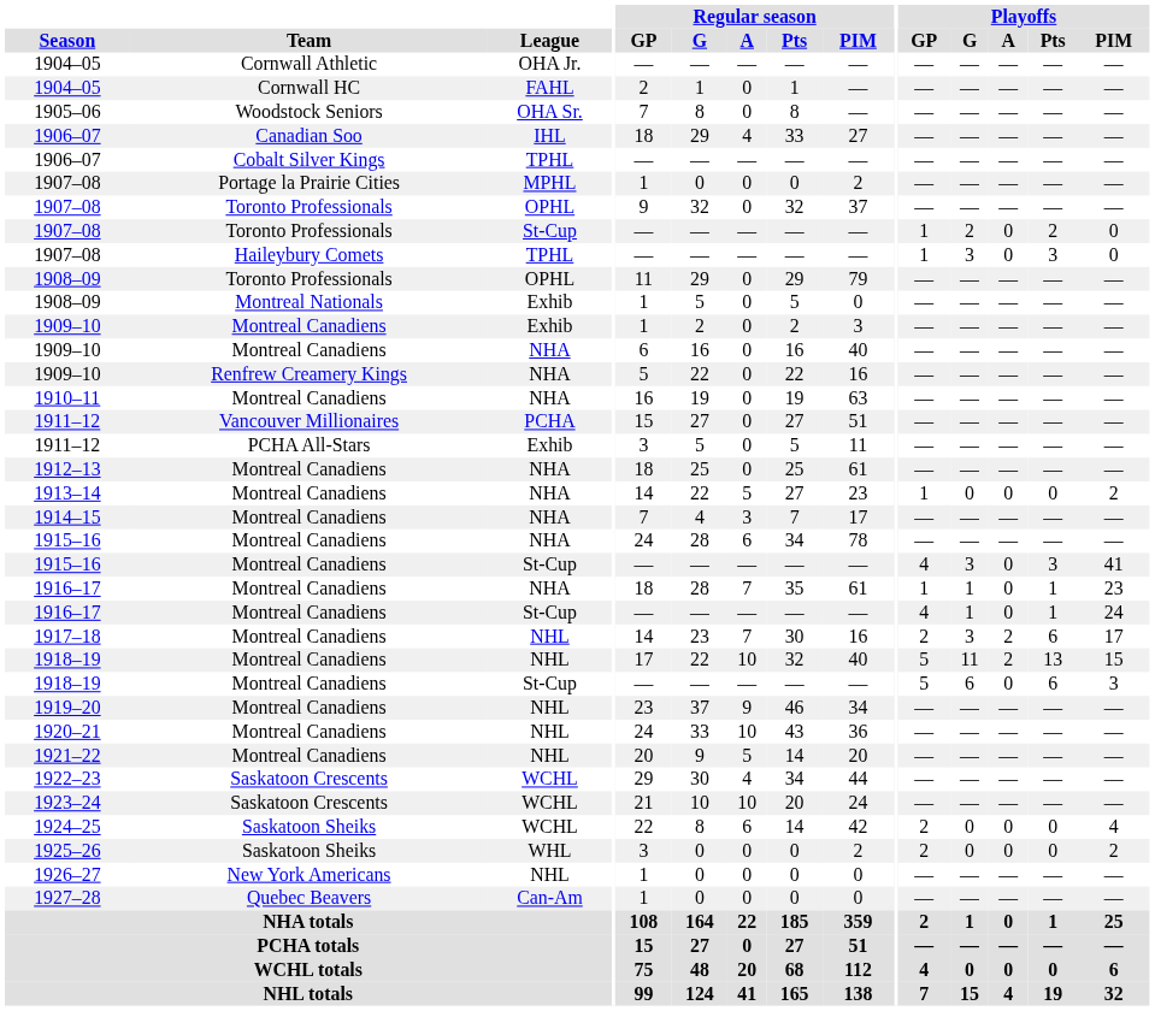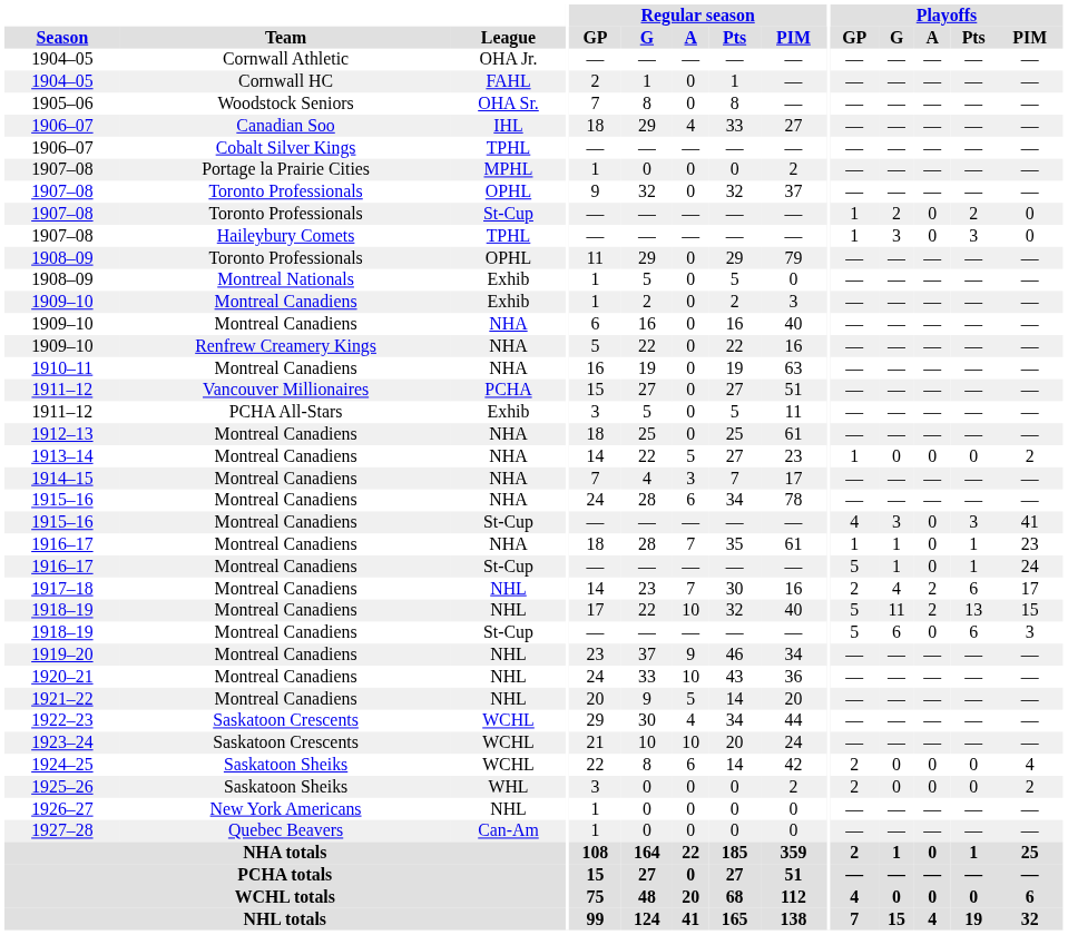 <table border="0" cellpadding="1" cellspacing="0" style="text-align:center; width:60em">
 <tr bgcolor="#e0e0e0">
 <th colspan="3" bgcolor="#ffffff"></th>
 <th rowspan="100" bgcolor="#ffffff"></th>
 <th colspan="5"><a href='#'>Regular season</a></th>
 <th rowspan="100" bgcolor="#ffffff"></th>
 <th colspan="5"><a href='#'>Playoffs</a></th>
 </tr>
 <tr bgcolor="#e0e0e0">
 <th><a href='#'>Season</a></th>
 <th>Team</th>
 <th>League</th>
 <th>GP</th>
 <th><a href='#'>G</a></th>
 <th><a href='#'>A</a></th>
 <th><a href='#'>Pts</a></th>
 <th><a href='#'>PIM</a></th>
 <th>GP</th>
 <th>G</th>
 <th>A</th>
 <th>Pts</th>
 <th>PIM</th>
 </tr>
 <tr>
 <td>1904–05</td>
 <td>Cornwall Athletic</td>
 <td>OHA Jr.</td>
 <td>—</td>
 <td>—</td>
 <td>—</td>
 <td>—</td>
 <td>—</td>
 <td>—</td>
 <td>—</td>
 <td>—</td>
 <td>—</td>
 <td>—</td>
 </tr>
 <tr bgcolor="#f0f0f0">
 <td><a href='#'>1904–05</a></td>
 <td>Cornwall HC</td>
 <td><a href='#'>FAHL</a></td>
 <td>2</td>
 <td>1</td>
 <td>0</td>
 <td>1</td>
 <td>—</td>
 <td>—</td>
 <td>—</td>
 <td>—</td>
 <td>—</td>
 <td>—</td>
 </tr>
 <tr>
 <td>1905–06</td>
 <td>Woodstock Seniors</td>
 <td><a href='#'>OHA Sr.</a></td>
 <td>7</td>
 <td>8</td>
 <td>0</td>
 <td>8</td>
 <td>—</td>
 <td>—</td>
 <td>—</td>
 <td>—</td>
 <td>—</td>
 <td>—</td>
 </tr>
 <tr bgcolor="#f0f0f0">
 <td><a href='#'>1906–07</a></td>
 <td><a href='#'>Canadian Soo</a></td>
 <td><a href='#'>IHL</a></td>
 <td>18</td>
 <td>29</td>
 <td>4</td>
 <td>33</td>
 <td>27</td>
 <td>—</td>
 <td>—</td>
 <td>—</td>
 <td>—</td>
 <td>—</td>
 </tr>
 <tr>
 <td>1906–07</td>
 <td><a href='#'>Cobalt Silver Kings</a></td>
 <td><a href='#'>TPHL</a></td>
 <td>—</td>
 <td>—</td>
 <td>—</td>
 <td>—</td>
 <td>—</td>
 <td>—</td>
 <td>—</td>
 <td>—</td>
 <td>—</td>
 <td>—</td>
 </tr>
 <tr bgcolor="#f0f0f0">
 <td>1907–08</td>
 <td>Portage la Prairie Cities</td>
 <td><a href='#'>MPHL</a></td>
 <td>1</td>
 <td>0</td>
 <td>0</td>
 <td>0</td>
 <td>2</td>
 <td>—</td>
 <td>—</td>
 <td>—</td>
 <td>—</td>
 <td>—</td>
 </tr>
 <tr>
 <td><a href='#'>1907–08</a></td>
 <td><a href='#'>Toronto Professionals</a></td>
 <td><a href='#'>OPHL</a></td>
 <td>9</td>
 <td>32</td>
 <td>0</td>
 <td>32</td>
 <td>37</td>
 <td>—</td>
 <td>—</td>
 <td>—</td>
 <td>—</td>
 <td>—</td>
 </tr>
 <tr bgcolor="#f0f0f0">
 <td><a href='#'>1907–08</a></td>
 <td>Toronto Professionals</td>
 <td><a href='#'>St-Cup</a></td>
 <td>—</td>
 <td>—</td>
 <td>—</td>
 <td>—</td>
 <td>—</td>
 <td>1</td>
 <td>2</td>
 <td>0</td>
 <td>2</td>
 <td>0</td>
 </tr>
 <tr>
 <td>1907–08</td>
 <td><a href='#'>Haileybury Comets</a></td>
 <td><a href='#'>TPHL</a></td>
 <td>—</td>
 <td>—</td>
 <td>—</td>
 <td>—</td>
 <td>—</td>
 <td>1</td>
 <td>3</td>
 <td>0</td>
 <td>3</td>
 <td>0</td>
 </tr>
 <tr bgcolor="#f0f0f0">
 <td><a href='#'>1908–09</a></td>
 <td>Toronto Professionals</td>
 <td>OPHL</td>
 <td>11</td>
 <td>29</td>
 <td>0</td>
 <td>29</td>
 <td>79</td>
 <td>—</td>
 <td>—</td>
 <td>—</td>
 <td>—</td>
 <td>—</td>
 </tr>
 <tr>
 <td>1908–09</td>
 <td><a href='#'>Montreal Nationals</a></td>
 <td>Exhib</td>
 <td>1</td>
 <td>5</td>
 <td>0</td>
 <td>5</td>
 <td>0</td>
 <td>—</td>
 <td>—</td>
 <td>—</td>
 <td>—</td>
 <td>—</td>
 </tr>
 <tr bgcolor="#f0f0f0">
 <td><a href='#'>1909–10</a></td>
 <td><a href='#'>Montreal Canadiens</a></td>
 <td>Exhib</td>
 <td>1</td>
 <td>2</td>
 <td>0</td>
 <td>2</td>
 <td>3</td>
 <td>—</td>
 <td>—</td>
 <td>—</td>
 <td>—</td>
 <td>—</td>
 </tr>
 <tr>
 <td>1909–10</td>
 <td>Montreal Canadiens</td>
 <td><a href='#'>NHA</a></td>
 <td>6</td>
 <td>16</td>
 <td>0</td>
 <td>16</td>
 <td>40</td>
 <td>—</td>
 <td>—</td>
 <td>—</td>
 <td>—</td>
 <td>—</td>
 </tr>
 <tr bgcolor="#f0f0f0">
 <td>1909–10</td>
 <td><a href='#'>Renfrew Creamery Kings</a></td>
 <td>NHA</td>
 <td>5</td>
 <td>22</td>
 <td>0</td>
 <td>22</td>
 <td>16</td>
 <td>—</td>
 <td>—</td>
 <td>—</td>
 <td>—</td>
 <td>—</td>
 </tr>
 <tr>
 <td><a href='#'>1910–11</a></td>
 <td>Montreal Canadiens</td>
 <td>NHA</td>
 <td>16</td>
 <td>19</td>
 <td>0</td>
 <td>19</td>
 <td>63</td>
 <td>—</td>
 <td>—</td>
 <td>—</td>
 <td>—</td>
 <td>—</td>
 </tr>
 <tr bgcolor="#f0f0f0">
 <td><a href='#'>1911–12</a></td>
 <td><a href='#'>Vancouver Millionaires</a></td>
 <td><a href='#'>PCHA</a></td>
 <td>15</td>
 <td>27</td>
 <td>0</td>
 <td>27</td>
 <td>51</td>
 <td>—</td>
 <td>—</td>
 <td>—</td>
 <td>—</td>
 <td>—</td>
 </tr>
 <tr>
 <td>1911–12</td>
 <td>PCHA All-Stars</td>
 <td>Exhib</td>
 <td>3</td>
 <td>5</td>
 <td>0</td>
 <td>5</td>
 <td>11</td>
 <td>—</td>
 <td>—</td>
 <td>—</td>
 <td>—</td>
 <td>—</td>
 </tr>
 <tr bgcolor="#f0f0f0">
 <td><a href='#'>1912–13</a></td>
 <td>Montreal Canadiens</td>
 <td>NHA</td>
 <td>18</td>
 <td>25</td>
 <td>0</td>
 <td>25</td>
 <td>61</td>
 <td>—</td>
 <td>—</td>
 <td>—</td>
 <td>—</td>
 <td>—</td>
 </tr>
 <tr>
 <td><a href='#'>1913–14</a></td>
 <td>Montreal Canadiens</td>
 <td>NHA</td>
 <td>14</td>
 <td>22</td>
 <td>5</td>
 <td>27</td>
 <td>23</td>
 <td>1</td>
 <td>0</td>
 <td>0</td>
 <td>0</td>
 <td>2</td>
 </tr>
 <tr bgcolor="#f0f0f0">
 <td><a href='#'>1914–15</a></td>
 <td>Montreal Canadiens</td>
 <td>NHA</td>
 <td>7</td>
 <td>4</td>
 <td>3</td>
 <td>7</td>
 <td>17</td>
 <td>—</td>
 <td>—</td>
 <td>—</td>
 <td>—</td>
 <td>—</td>
 </tr>
 <tr>
 <td><a href='#'>1915–16</a></td>
 <td>Montreal Canadiens</td>
 <td>NHA</td>
 <td>24</td>
 <td>28</td>
 <td>6</td>
 <td>34</td>
 <td>78</td>
 <td>—</td>
 <td>—</td>
 <td>—</td>
 <td>—</td>
 <td>—</td>
 </tr>
 <tr bgcolor="#f0f0f0">
 <td><a href='#'>1915–16</a></td>
 <td>Montreal Canadiens</td>
 <td>St-Cup</td>
 <td>—</td>
 <td>—</td>
 <td>—</td>
 <td>—</td>
 <td>—</td>
 <td>4</td>
 <td>3</td>
 <td>0</td>
 <td>3</td>
 <td>41</td>
 </tr>
 <tr>
 <td><a href='#'>1916–17</a></td>
 <td>Montreal Canadiens</td>
 <td>NHA</td>
 <td>18</td>
 <td>28</td>
 <td>7</td>
 <td>35</td>
 <td>61</td>
 <td>1</td>
 <td>1</td>
 <td>0</td>
 <td>1</td>
 <td>23</td>
 </tr>
 <tr bgcolor="#f0f0f0">
 <td><a href='#'>1916–17</a></td>
 <td>Montreal Canadiens</td>
 <td>St-Cup</td>
 <td>—</td>
 <td>—</td>
 <td>—</td>
 <td>—</td>
 <td>—</td>
-<td>4</td>
+<td>5</td>
 <td>1</td>
 <td>0</td>
 <td>1</td>
 <td>24</td>
 </tr>
 <tr>
 <td><a href='#'>1917–18</a></td>
 <td>Montreal Canadiens</td>
 <td><a href='#'>NHL</a></td>
 <td>14</td>
 <td>23</td>
 <td>7</td>
 <td>30</td>
 <td>16</td>
 <td>2</td>
-<td>3</td>
+<td>4</td>
 <td>2</td>
 <td>6</td>
 <td>17</td>
 </tr>
 <tr bgcolor="#f0f0f0">
 <td><a href='#'>1918–19</a></td>
 <td>Montreal Canadiens</td>
 <td>NHL</td>
 <td>17</td>
 <td>22</td>
 <td>10</td>
 <td>32</td>
 <td>40</td>
 <td>5</td>
 <td>11</td>
 <td>2</td>
 <td>13</td>
 <td>15</td>
 </tr>
 <tr>
 <td><a href='#'>1918–19</a></td>
 <td>Montreal Canadiens</td>
 <td>St-Cup</td>
 <td>—</td>
 <td>—</td>
 <td>—</td>
 <td>—</td>
 <td>—</td>
 <td>5</td>
 <td>6</td>
 <td>0</td>
 <td>6</td>
 <td>3</td>
 </tr>
 <tr bgcolor="#f0f0f0">
 <td><a href='#'>1919–20</a></td>
 <td>Montreal Canadiens</td>
 <td>NHL</td>
 <td>23</td>
 <td>37</td>
 <td>9</td>
 <td>46</td>
 <td>34</td>
 <td>—</td>
 <td>—</td>
 <td>—</td>
 <td>—</td>
 <td>—</td>
 </tr>
 <tr>
 <td><a href='#'>1920–21</a></td>
 <td>Montreal Canadiens</td>
 <td>NHL</td>
 <td>24</td>
 <td>33</td>
 <td>10</td>
 <td>43</td>
 <td>36</td>
 <td>—</td>
 <td>—</td>
 <td>—</td>
 <td>—</td>
 <td>—</td>
 </tr>
 <tr bgcolor="#f0f0f0">
 <td><a href='#'>1921–22</a></td>
 <td>Montreal Canadiens</td>
 <td>NHL</td>
 <td>20</td>
 <td>9</td>
 <td>5</td>
 <td>14</td>
 <td>20</td>
 <td>—</td>
 <td>—</td>
 <td>—</td>
 <td>—</td>
 <td>—</td>
 </tr>
 <tr>
 <td><a href='#'>1922–23</a></td>
 <td><a href='#'>Saskatoon Crescents</a></td>
 <td><a href='#'>WCHL</a></td>
 <td>29</td>
 <td>30</td>
 <td>4</td>
 <td>34</td>
 <td>44</td>
 <td>—</td>
 <td>—</td>
 <td>—</td>
 <td>—</td>
 <td>—</td>
 </tr>
 <tr bgcolor="#f0f0f0">
 <td><a href='#'>1923–24</a></td>
 <td>Saskatoon Crescents</td>
 <td>WCHL</td>
 <td>21</td>
 <td>10</td>
 <td>10</td>
 <td>20</td>
 <td>24</td>
 <td>—</td>
 <td>—</td>
 <td>—</td>
 <td>—</td>
 <td>—</td>
 </tr>
 <tr>
 <td><a href='#'>1924–25</a></td>
 <td><a href='#'>Saskatoon Sheiks</a></td>
 <td>WCHL</td>
 <td>22</td>
 <td>8</td>
 <td>6</td>
 <td>14</td>
 <td>42</td>
 <td>2</td>
 <td>0</td>
 <td>0</td>
 <td>0</td>
 <td>4</td>
 </tr>
 <tr bgcolor="#f0f0f0">
 <td><a href='#'>1925–26</a></td>
 <td>Saskatoon Sheiks</td>
 <td>WHL</td>
 <td>3</td>
 <td>0</td>
 <td>0</td>
 <td>0</td>
 <td>2</td>
 <td>2</td>
 <td>0</td>
 <td>0</td>
 <td>0</td>
 <td>2</td>
 </tr>
 <tr>
 <td><a href='#'>1926–27</a></td>
 <td><a href='#'>New York Americans</a></td>
 <td>NHL</td>
 <td>1</td>
 <td>0</td>
 <td>0</td>
 <td>0</td>
 <td>0</td>
 <td>—</td>
 <td>—</td>
 <td>—</td>
 <td>—</td>
 <td>—</td>
 </tr>
 <tr bgcolor="#f0f0f0">
 <td><a href='#'>1927–28</a></td>
 <td><a href='#'>Quebec Beavers</a></td>
 <td><a href='#'>Can-Am</a></td>
 <td>1</td>
 <td>0</td>
 <td>0</td>
 <td>0</td>
 <td>0</td>
 <td>—</td>
 <td>—</td>
 <td>—</td>
 <td>—</td>
 <td>—</td>
 </tr>
 <tr bgcolor="#e0e0e0">
 <th colspan="3">NHA totals</th>
 <th>108</th>
 <th>164</th>
 <th>22</th>
 <th>185</th>
 <th>359</th>
 <th>2</th>
 <th>1</th>
 <th>0</th>
 <th>1</th>
 <th>25</th>
 </tr>
 <tr bgcolor="#e0e0e0">
 <th colspan="3">PCHA totals</th>
 <th>15</th>
 <th>27</th>
 <th>0</th>
 <th>27</th>
 <th>51</th>
 <th>—</th>
 <th>—</th>
 <th>—</th>
 <th>—</th>
 <th>—</th>
 </tr>
 <tr bgcolor="#e0e0e0">
 <th colspan="3">WCHL totals</th>
 <th>75</th>
 <th>48</th>
 <th>20</th>
 <th>68</th>
 <th>112</th>
 <th>4</th>
 <th>0</th>
 <th>0</th>
 <th>0</th>
 <th>6</th>
 </tr>
 <tr bgcolor="#e0e0e0">
 <th colspan="3">NHL totals</th>
 <th>99</th>
 <th>124</th>
 <th>41</th>
 <th>165</th>
 <th>138</th>
 <th>7</th>
 <th>15</th>
 <th>4</th>
 <th>19</th>
 <th>32</th>
 </tr>
 </table>
